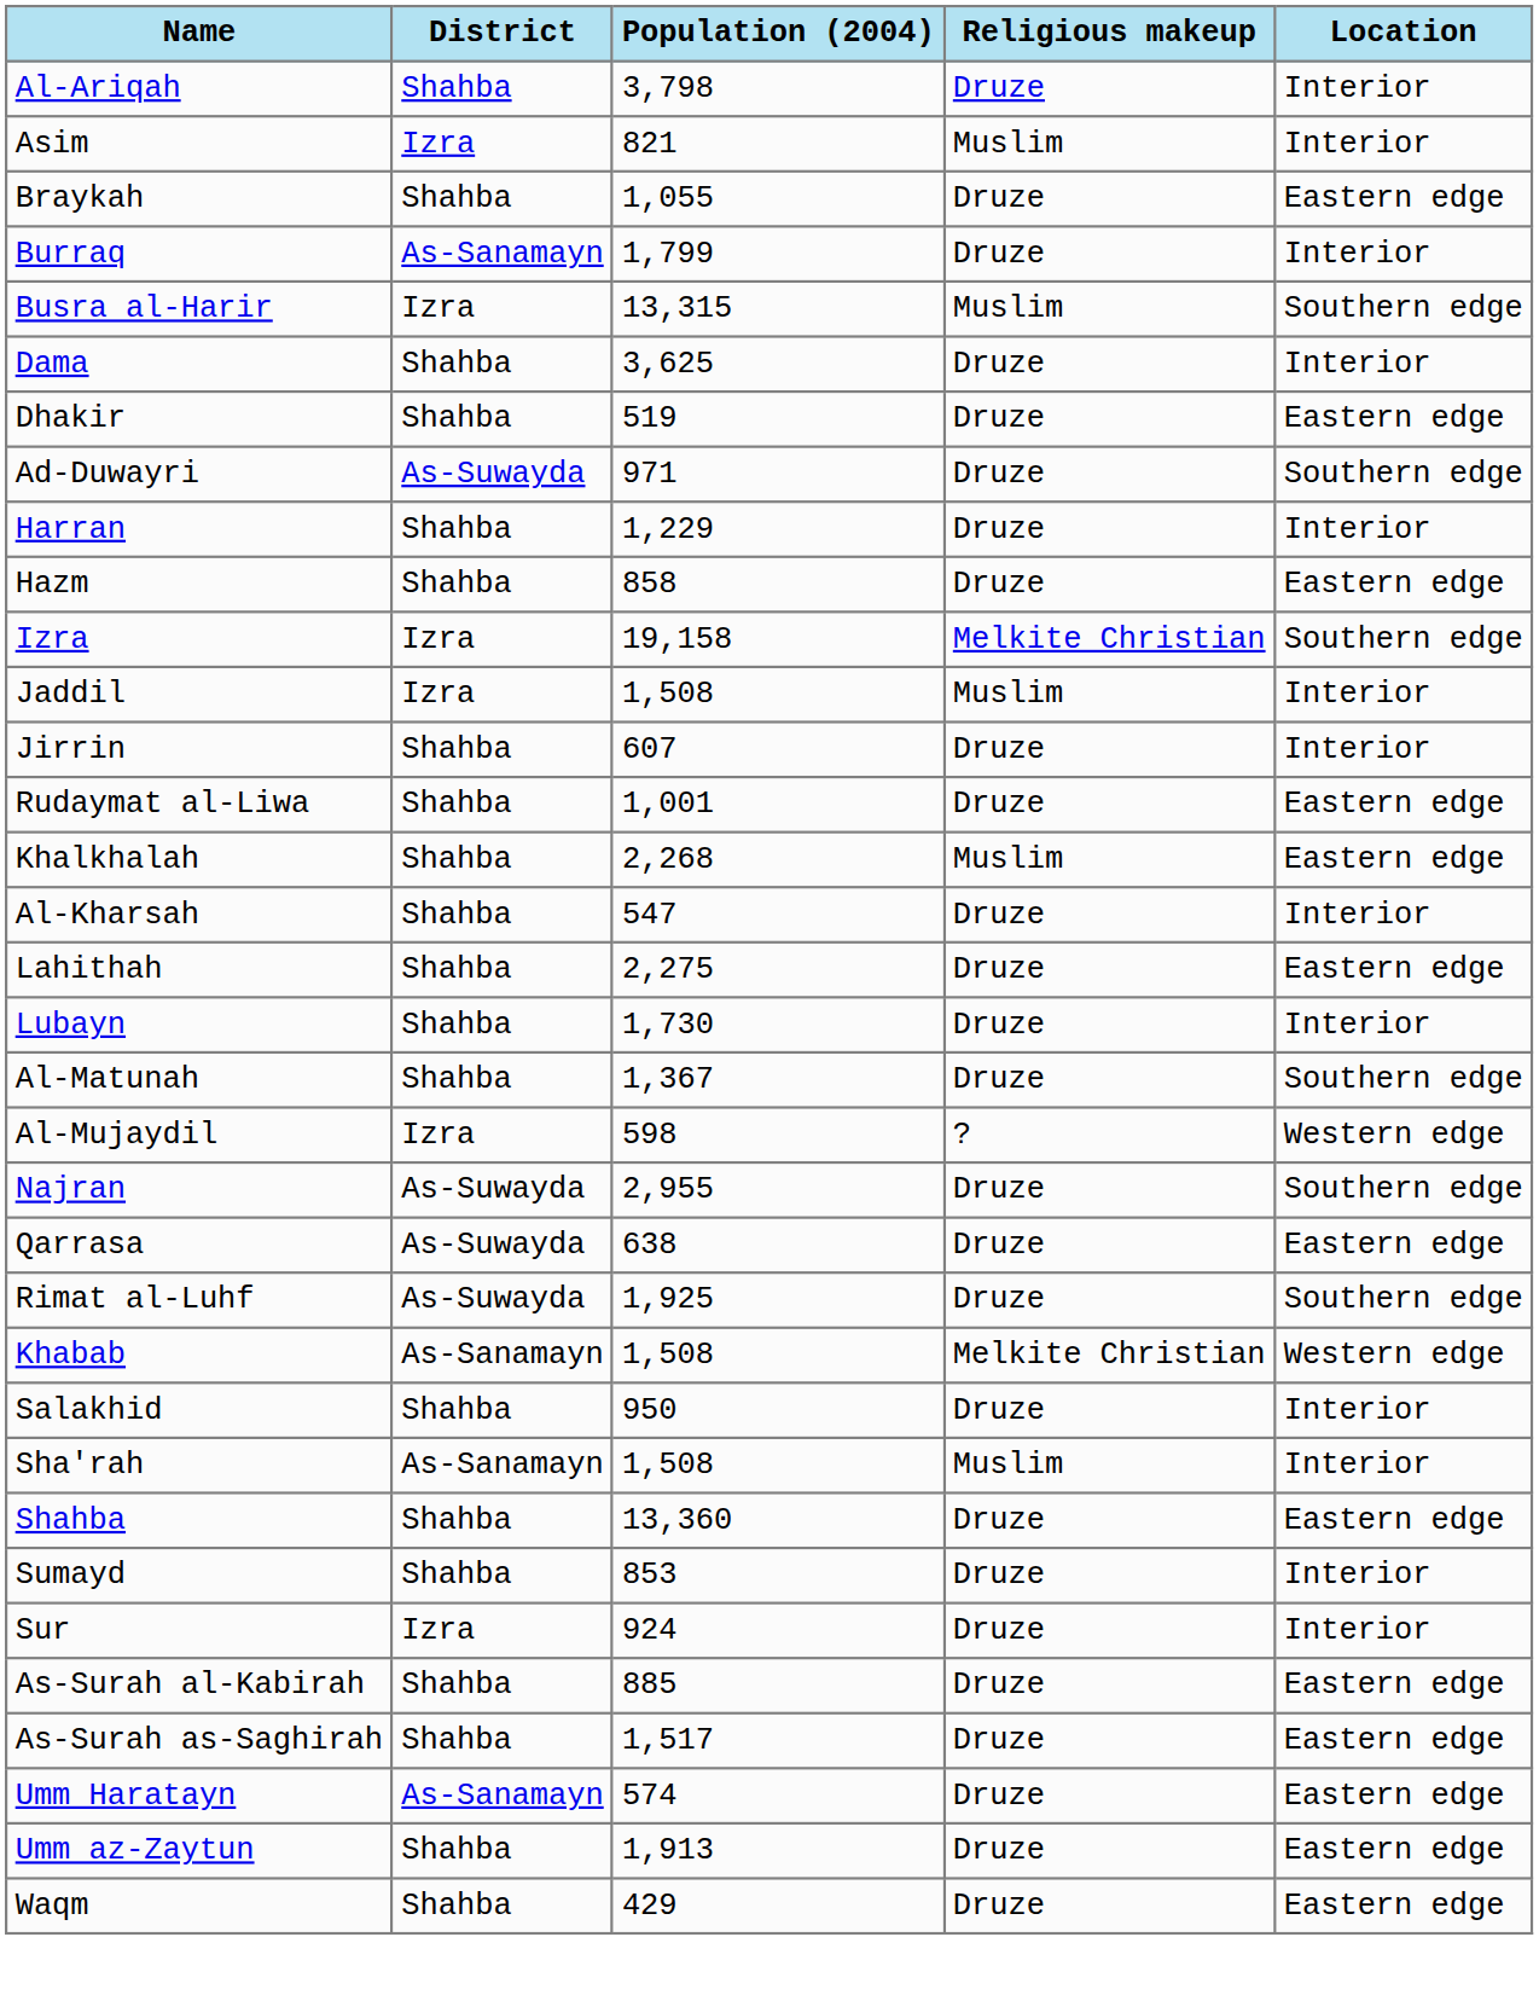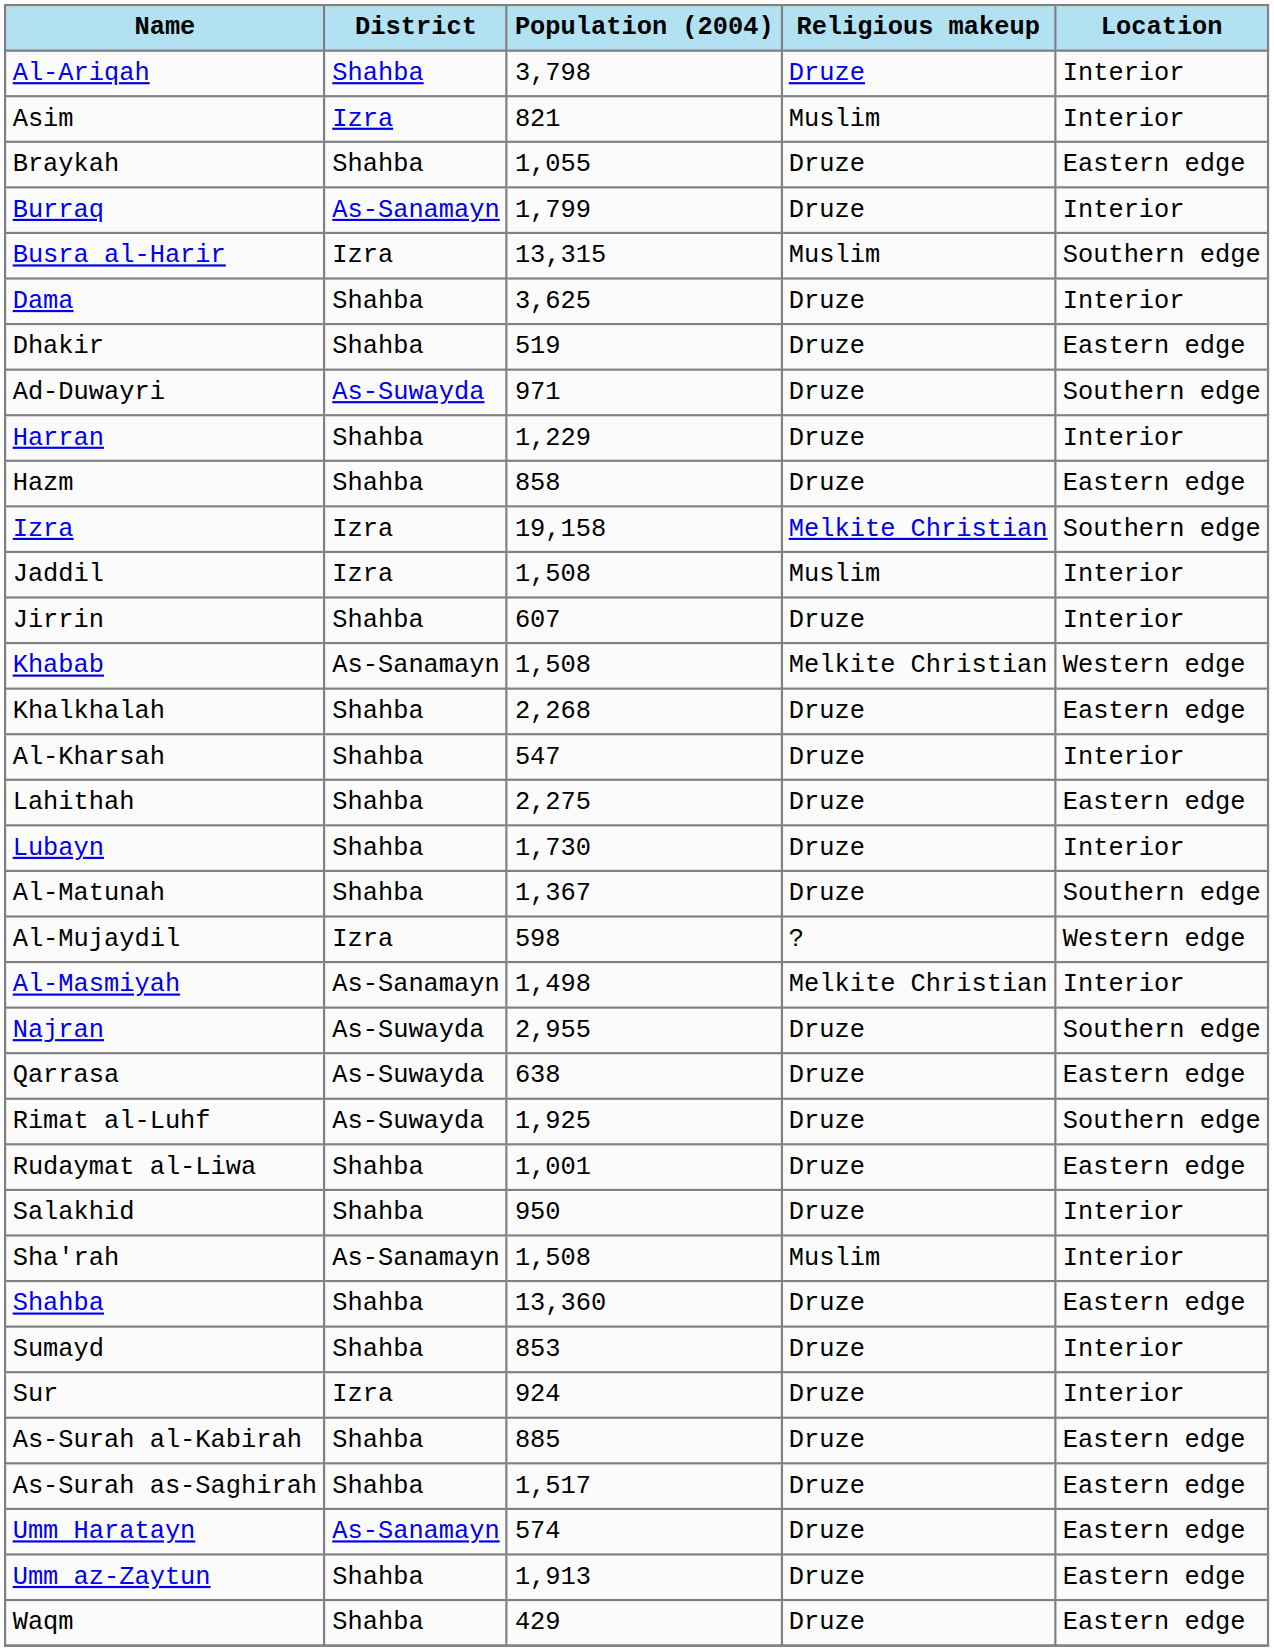 <table class="nowraplinks sortable" cellspacing="0" cellpadding="3" rules="all" style="background:#fbfbfb; border-style: solid; border-width: 1px; font-size:90%; empty-cells:show; border-collapse:collapse">
 <tr style="background:#B2E2F2">
 <th>Name</th>
 <th>District</th>
 <th>Population (2004)</th>
 <th>Religious makeup</th>
 <th>Location</th>
 </tr>
 <tr>
 <td><a href='#'>Al-Ariqah</a></td>
 <td><a href='#'>Shahba</a></td>
 <td>3,798</td>
 <td><a href='#'>Druze</a></td>
 <td>Interior</td>
 </tr>
 <tr>
 <td>Asim</td>
 <td><a href='#'>Izra</a></td>
 <td>821</td>
 <td>Muslim</td>
 <td>Interior</td>
 </tr>
 <tr>
 <td>Braykah</td>
 <td>Shahba</td>
 <td>1,055</td>
 <td>Druze</td>
 <td>Eastern edge</td>
 </tr>
 <tr>
 <td><a href='#'>Burraq</a></td>
 <td><a href='#'>As-Sanamayn</a></td>
 <td>1,799</td>
 <td>Druze</td>
 <td>Interior</td>
 </tr>
 <tr>
 <td><a href='#'>Busra al-Harir</a></td>
 <td>Izra</td>
 <td>13,315</td>
 <td>Muslim</td>
 <td>Southern edge</td>
 </tr>
 <tr>
 <td><a href='#'>Dama</a></td>
 <td>Shahba</td>
 <td>3,625</td>
 <td>Druze</td>
 <td>Interior</td>
 </tr>
 <tr>
 <td>Dhakir</td>
 <td>Shahba</td>
 <td>519</td>
 <td>Druze</td>
 <td>Eastern edge</td>
 </tr>
 <tr>
 <td>Ad-Duwayri</td>
 <td><a href='#'>As-Suwayda</a></td>
 <td>971</td>
 <td>Druze</td>
 <td>Southern edge</td>
 </tr>
 <tr>
 <td><a href='#'>Harran</a></td>
 <td>Shahba</td>
 <td>1,229</td>
 <td>Druze</td>
 <td>Interior</td>
 </tr>
 <tr>
 <td>Hazm</td>
 <td>Shahba</td>
 <td>858</td>
 <td>Druze</td>
 <td>Eastern edge</td>
 </tr>
 <tr>
 <td><a href='#'>Izra</a></td>
 <td>Izra</td>
 <td>19,158</td>
 <td><a href='#'>Melkite Christian</a></td>
 <td>Southern edge</td>
 </tr>
 <tr>
 <td>Jaddil</td>
 <td>Izra</td>
 <td>1,508</td>
 <td>Muslim</td>
 <td>Interior</td>
 </tr>
 <tr>
 <td>Jirrin</td>
 <td>Shahba</td>
 <td>607</td>
 <td>Druze</td>
 <td>Interior</td>
 </tr>
 <tr>
-<td>Rudaymat al-Liwa</td>
-<td>Shahba</td>
-<td>1,001</td>
-<td>Druze</td>
-<td>Eastern edge</td>
+<td><a href='#'>Khabab</a></td>
+<td>As-Sanamayn</td>
+<td>1,508</td>
+<td>Melkite Christian</td>
+<td>Western edge</td>
 </tr>
 <tr>
 <td>Khalkhalah</td>
 <td>Shahba</td>
 <td>2,268</td>
-<td>Muslim</td>
+<td>Druze</td>
 <td>Eastern edge</td>
 </tr>
 <tr>
 <td>Al-Kharsah</td>
 <td>Shahba</td>
 <td>547</td>
 <td>Druze</td>
 <td>Interior</td>
 </tr>
 <tr>
 <td>Lahithah</td>
 <td>Shahba</td>
 <td>2,275</td>
 <td>Druze</td>
 <td>Eastern edge</td>
 </tr>
 <tr>
 <td><a href='#'>Lubayn</a></td>
 <td>Shahba</td>
 <td>1,730</td>
 <td>Druze</td>
 <td>Interior</td>
 </tr>
 <tr>
 <td>Al-Matunah</td>
 <td>Shahba</td>
 <td>1,367</td>
 <td>Druze</td>
 <td>Southern edge</td>
 </tr>
 <tr>
 <td>Al-Mujaydil</td>
 <td>Izra</td>
 <td>598</td>
 <td>?</td>
 <td>Western edge</td>
 </tr>
 <tr>
+<td><a href='#'>Al-Masmiyah</a></td>
+<td>As-Sanamayn</td>
+<td>1,498</td>
+<td>Melkite Christian</td>
+<td>Interior</td>
+</tr>
+<tr>
 <td><a href='#'>Najran</a></td>
 <td>As-Suwayda</td>
 <td>2,955</td>
 <td>Druze</td>
 <td>Southern edge</td>
 </tr>
 <tr>
 <td>Qarrasa</td>
 <td>As-Suwayda</td>
 <td>638</td>
 <td>Druze</td>
 <td>Eastern edge</td>
 </tr>
 <tr>
 <td>Rimat al-Luhf</td>
 <td>As-Suwayda</td>
 <td>1,925</td>
 <td>Druze</td>
 <td>Southern edge</td>
 </tr>
 <tr>
-<td><a href='#'>Khabab</a></td>
-<td>As-Sanamayn</td>
-<td>1,508</td>
-<td>Melkite Christian</td>
-<td>Western edge</td>
+<td>Rudaymat al-Liwa</td>
+<td>Shahba</td>
+<td>1,001</td>
+<td>Druze</td>
+<td>Eastern edge</td>
 </tr>
 <tr>
 <td>Salakhid</td>
 <td>Shahba</td>
 <td>950</td>
 <td>Druze</td>
 <td>Interior</td>
 </tr>
 <tr>
 <td>Sha'rah</td>
 <td>As-Sanamayn</td>
 <td>1,508</td>
 <td>Muslim</td>
 <td>Interior</td>
 </tr>
 <tr>
 <td><a href='#'>Shahba</a></td>
 <td>Shahba</td>
 <td>13,360</td>
 <td>Druze</td>
 <td>Eastern edge</td>
 </tr>
 <tr>
 <td>Sumayd</td>
 <td>Shahba</td>
 <td>853</td>
 <td>Druze</td>
 <td>Interior</td>
 </tr>
 <tr>
 <td>Sur</td>
 <td>Izra</td>
 <td>924</td>
 <td>Druze</td>
 <td>Interior</td>
 </tr>
 <tr>
 <td>As-Surah al-Kabirah</td>
 <td>Shahba</td>
 <td>885</td>
 <td>Druze</td>
 <td>Eastern edge</td>
 </tr>
 <tr>
 <td>As-Surah as-Saghirah</td>
 <td>Shahba</td>
 <td>1,517</td>
 <td>Druze</td>
 <td>Eastern edge</td>
 </tr>
 <tr>
 <td><a href='#'>Umm Haratayn</a></td>
 <td><a href='#'>As-Sanamayn</a></td>
 <td>574</td>
 <td>Druze</td>
 <td>Eastern edge</td>
 </tr>
 <tr>
 <td><a href='#'>Umm az-Zaytun</a></td>
 <td>Shahba</td>
 <td>1,913</td>
 <td>Druze</td>
 <td>Eastern edge</td>
 </tr>
 <tr>
 <td>Waqm</td>
 <td>Shahba</td>
 <td>429</td>
 <td>Druze</td>
 <td>Eastern edge</td>
 </tr>
 <tr>
 </tr>
 </table>
